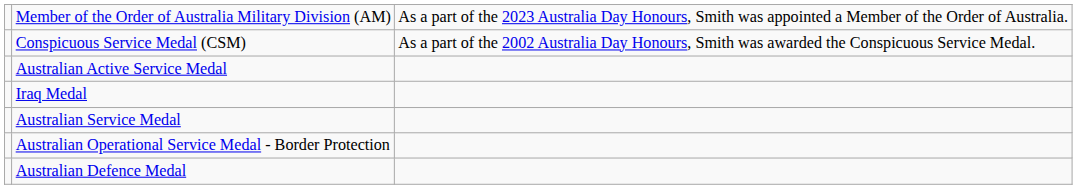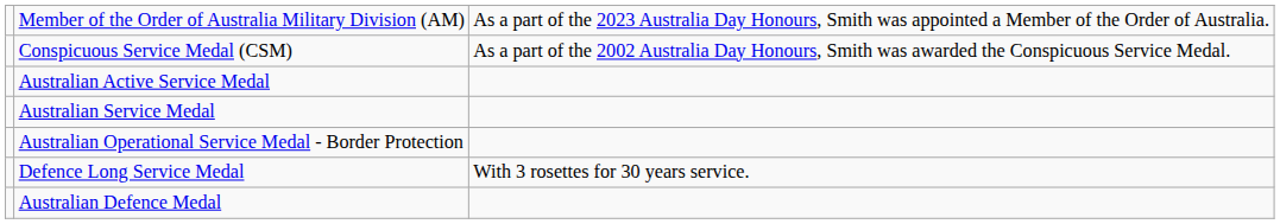 <table class="wikitable">
 <tr>
 <td></td>
 <td><a href='#'>Member of the Order of Australia Military Division</a> (AM)</td>
 <td>As a part of the <a href='#'>2023 Australia Day Honours</a>, Smith was appointed a Member of the Order of Australia.</td>
 </tr>
 <tr>
 <td></td>
 <td><a href='#'>Conspicuous Service Medal</a> (CSM)</td>
 <td>As a part of the <a href='#'>2002 Australia Day Honours</a>, Smith was awarded the Conspicuous Service Medal.</td>
 </tr>
 <tr>
 <td></td>
 <td><a href='#'>Australian Active Service Medal</a></td>
 <td></td>
 </tr>
 <tr>
 <td></td>
-<td><a href='#'> Iraq Medal</a></td>
-<td></td>
-</tr>
-<tr>
-<td></td>
 <td><a href='#'>Australian Service Medal</a></td>
 <td></td>
 </tr>
 <tr>
 <td></td>
 <td><a href='#'>Australian Operational Service Medal</a> - Border Protection</td>
 <td></td>
 </tr>
 <tr>
 <td></td>
+<td><a href='#'>Defence Long Service Medal</a></td>
+<td>With 3 rosettes for 30 years service.</td>
+</tr>
+<tr>
+<td></td>
 <td><a href='#'>Australian Defence Medal</a></td>
 </tr>
 </table>
